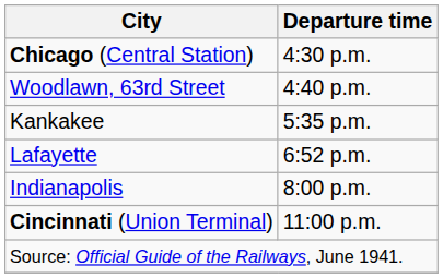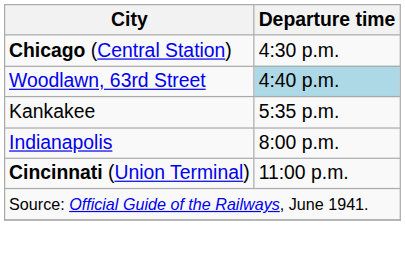 <table class="wikitable">
 <tr>
 <th>City</th>
 <th>Departure time</th>
 </tr>
 <tr>
 <td><strong>Chicago</strong> (<a href='#'>Central Station</a>)</td>
 <td>4:30 p.m.</td>
 </tr>
 <tr>
 <td><a href='#'>Woodlawn, 63rd Street</a></td>
-<td>4:40 p.m.</td>
+<td style="background: lightblue;">4:40 p.m.</td>
 </tr>
 <tr>
 <td>Kankakee</td>
 <td>5:35 p.m.</td>
-</tr>
-<tr>
-<td><a href='#'>Lafayette</a></td>
-<td>6:52 p.m.</td>
 </tr>
 <tr>
 <td><a href='#'>Indianapolis</a></td>
 <td>8:00 p.m.</td>
 </tr>
 <tr>
 <td><strong>Cincinnati</strong> (<a href='#'>Union Terminal</a>)</td>
 <td>11:00 p.m.</td>
 </tr>
 <tr>
 <td colspan=2><small>Source: <em><a href='#'>Official Guide of the Railways</a></em>, June 1941.</small></td>
 </tr>
 <tr>
 </tr>
 </table>
